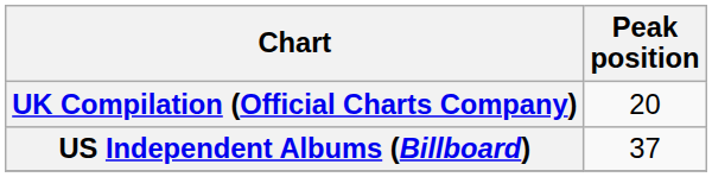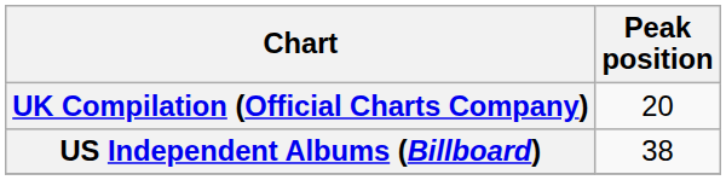 <table class="wikitable sortable plainrowheaders" style="text-align:center">
 <tr>
 <th scope="col">Chart</th>
 <th scope="col">Peak<br>position</th>
 </tr>
 <tr>
 <th scope="row"><a href='#'>UK Compilation</a> (<a href='#'>Official Charts Company</a>)</th>
 <td>20</td>
 </tr>
 <tr>
 <th scope="row">US <a href='#'>Independent Albums</a> (<a href='#'><em>Billboard</em></a>)</th>
-<td>37</td>
+<td>38</td>
 </tr>
 <tr>
 </tr>
 </table>
